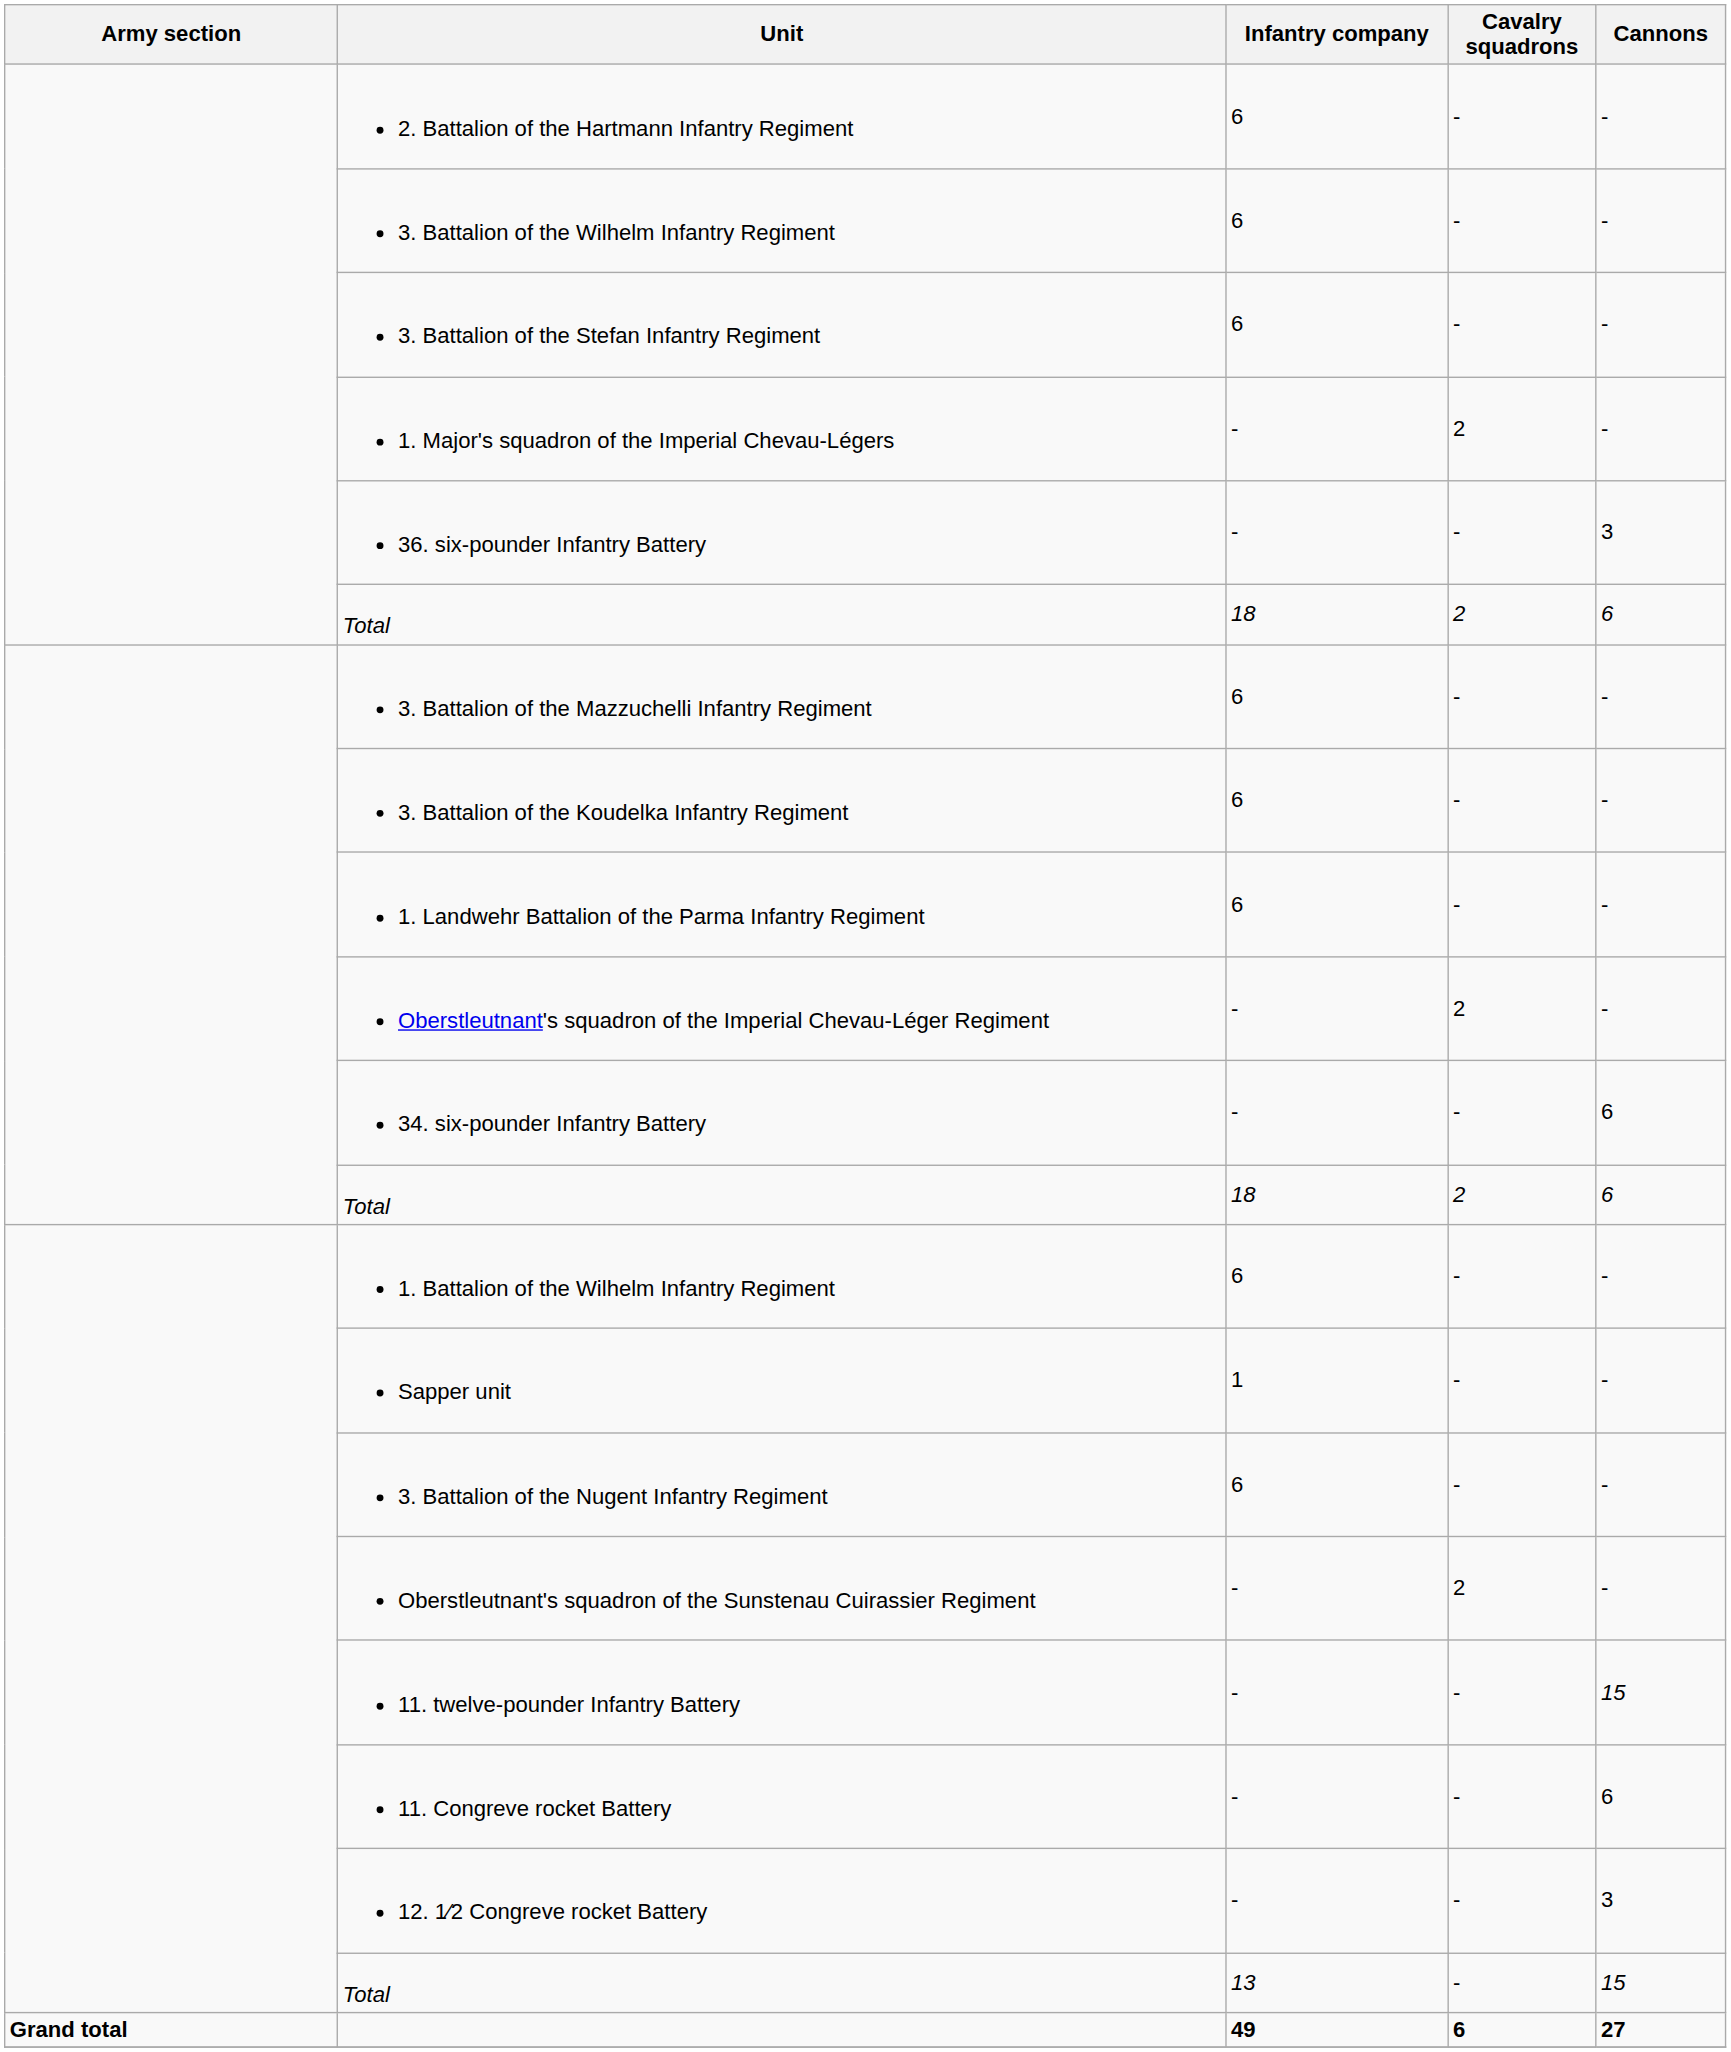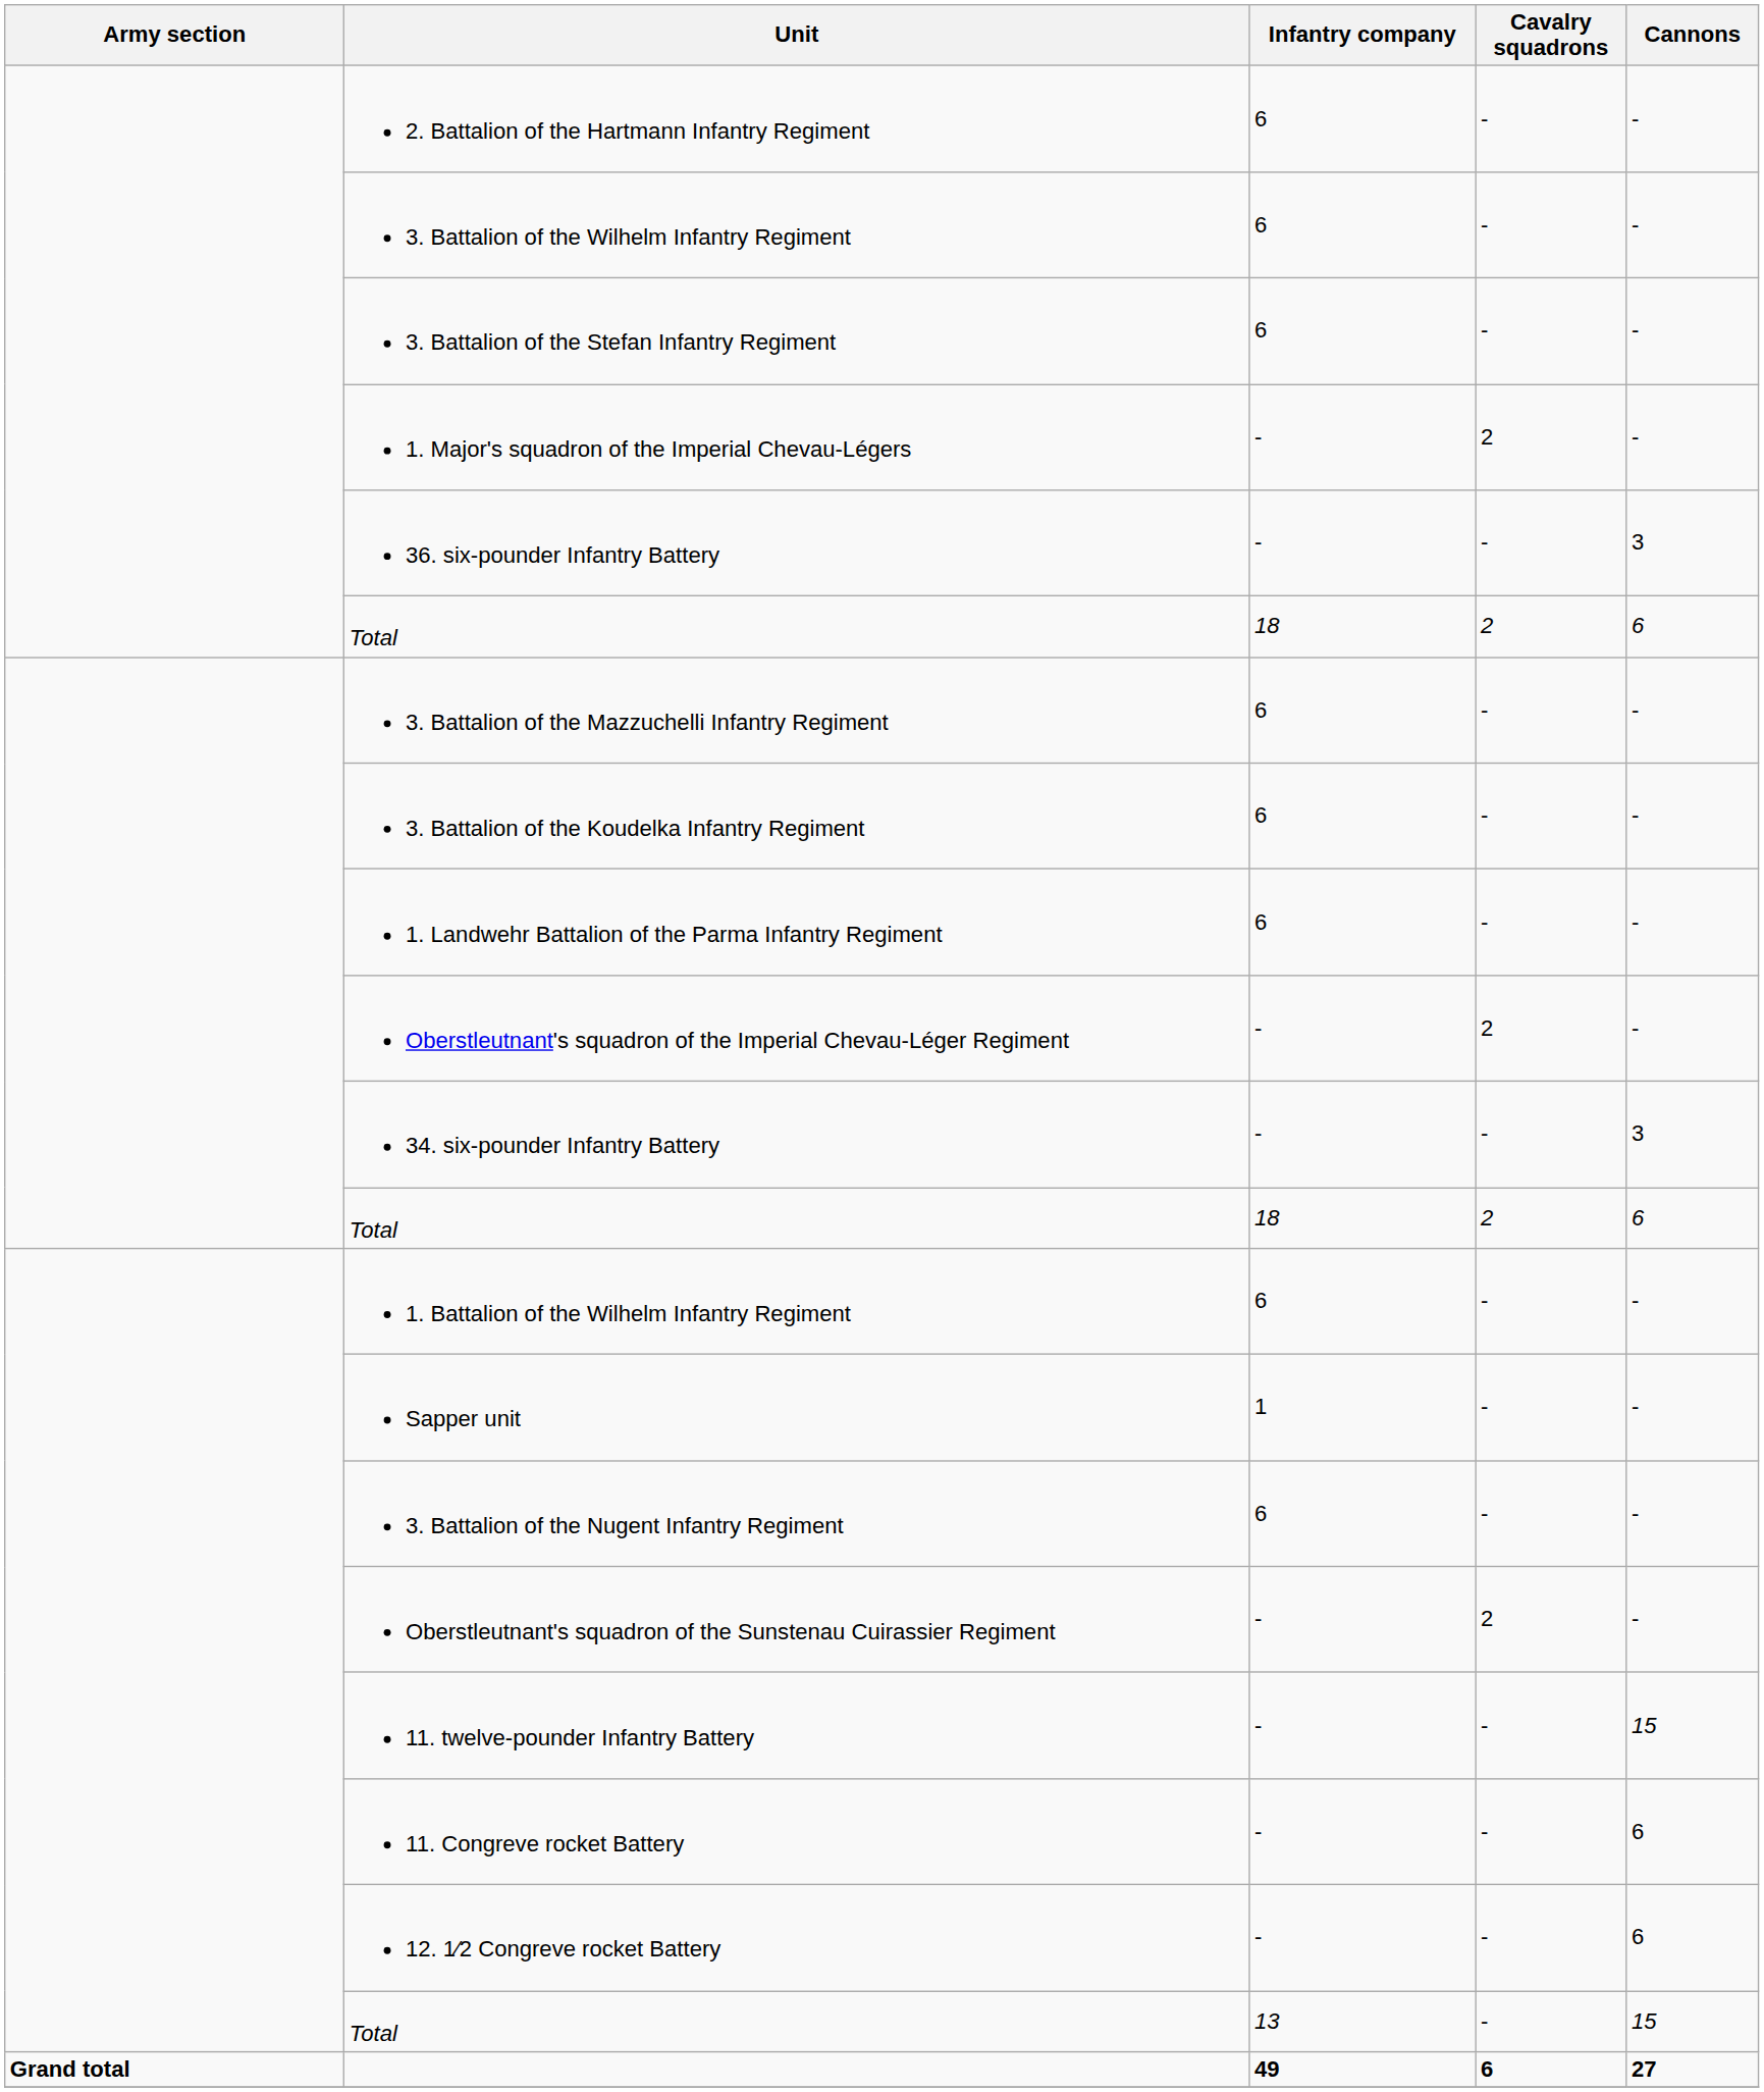 <table class="wikitable">
 <tr>
 <th width=15%>Army section</th>
 <th width=40%>Unit</th>
 <th width=10%>Infantry company</th>
 <th width=5%>Cavalry squadrons</th>
 <th width=5%>Cannons</th>
 </tr>
 <tr>
 <td rowspan="6"><br></td>
 <td><br><ul><li>2. Battalion of the Hartmann Infantry Regiment</li></ul></td>
 <td>6</td>
 <td>-</td>
 <td>-</td>
 </tr>
 <tr>
 <td><br><ul><li>3. Battalion of the Wilhelm Infantry Regiment</li></ul></td>
 <td>6</td>
 <td>-</td>
 <td>-</td>
 </tr>
 <tr>
 <td><br><ul><li>3. Battalion of the Stefan Infantry Regiment</li></ul></td>
 <td>6</td>
 <td>-</td>
 <td>-</td>
 </tr>
 <tr>
 <td><br><ul><li>1. Major's squadron of the Imperial Chevau-Légers</li></ul></td>
 <td>-</td>
 <td>2</td>
 <td>-</td>
 </tr>
 <tr>
 <td><br><ul><li>36. six-pounder Infantry Battery</li></ul></td>
 <td>-</td>
 <td>-</td>
 <td>3</td>
 </tr>
 <tr>
 <td><br><em>Total</em></td>
 <td><em>18</em></td>
 <td><em>2</em></td>
 <td><em>6</em></td>
 </tr>
 <tr>
 <td rowspan="6"><br></td>
 <td><br><ul><li>3. Battalion of the Mazzuchelli Infantry Regiment</li></ul></td>
 <td>6</td>
 <td>-</td>
 <td>-</td>
 </tr>
 <tr>
 <td><br><ul><li>3. Battalion of the Koudelka Infantry Regiment</li></ul></td>
 <td>6</td>
 <td>-</td>
 <td>-</td>
 </tr>
 <tr>
 <td><br><ul><li>1. Landwehr Battalion of the Parma Infantry Regiment</li></ul></td>
 <td>6</td>
 <td>-</td>
 <td>-</td>
 </tr>
 <tr>
 <td><br><ul><li><a href='#'>Oberstleutnant</a>'s squadron of the Imperial Chevau-Léger Regiment</li></ul></td>
 <td>-</td>
 <td>2</td>
 <td>-</td>
 </tr>
 <tr>
 <td><br><ul><li>34. six-pounder Infantry Battery</li></ul></td>
 <td>-</td>
 <td>-</td>
-<td>6</td>
+<td>3</td>
 </tr>
 <tr>
 <td><br><em>Total</em></td>
 <td><em>18</em></td>
 <td><em>2</em></td>
 <td><em>6</em></td>
 </tr>
 <tr>
 <td rowspan="8"><br></td>
 <td><br><ul><li>1. Battalion of the Wilhelm Infantry Regiment</li></ul></td>
 <td>6</td>
 <td>-</td>
 <td>-</td>
 </tr>
 <tr>
 <td><br><ul><li>Sapper unit</li></ul></td>
 <td>1</td>
 <td>-</td>
 <td>-</td>
 </tr>
 <tr>
 <td><br><ul><li>3. Battalion of the Nugent Infantry Regiment</li></ul></td>
 <td>6</td>
 <td>-</td>
 <td>-</td>
 </tr>
 <tr>
 <td><br><ul><li>Oberstleutnant's squadron of the Sunstenau Cuirassier Regiment</li></ul></td>
 <td>-</td>
 <td>2</td>
 <td>-</td>
 </tr>
 <tr>
 <td><br><ul><li>11. twelve-pounder Infantry Battery</li></ul></td>
 <td>-</td>
 <td>-</td>
 <td><em>15</em></td>
 </tr>
 <tr>
 <td><br><ul><li>11. Congreve rocket Battery</li></ul></td>
 <td>-</td>
 <td>-</td>
 <td>6</td>
 </tr>
 <tr>
 <td><br><ul><li>12. 1⁄2 Congreve rocket Battery</li></ul></td>
 <td>-</td>
 <td>-</td>
-<td>3</td>
+<td>6</td>
 </tr>
 <tr>
 <td><br><em>Total</em></td>
 <td><em>13</em></td>
 <td>-</td>
 <td><em>15</em></td>
 </tr>
 <tr>
 <td><strong>Grand total</strong></td>
 <td></td>
 <td><strong>49</strong></td>
 <td><strong>6</strong></td>
 <td><strong>27</strong></td>
 </tr>
 <tr>
 </tr>
 </table>
